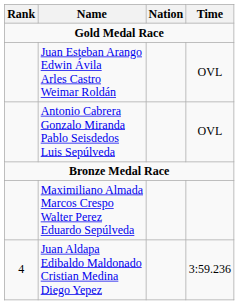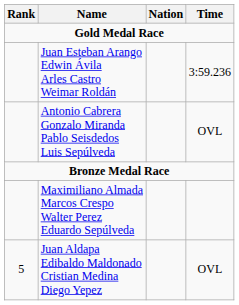 <table class="wikitable" style="text-align:center">
 <tr>
 <th>Rank</th>
 <th>Name</th>
 <th>Nation</th>
 <th>Time</th>
 </tr>
 <tr>
 <td colspan=4><strong>Gold Medal Race</strong></td>
 </tr>
 <tr>
 <td></td>
 <td align=left><a href='#'>Juan Esteban Arango</a><br><a href='#'>Edwin Ávila</a><br><a href='#'>Arles Castro</a><br><a href='#'>Weimar Roldán</a></td>
 <td align=left></td>
-<td>OVL</td>
+<td>3:59.236</td>
 </tr>
 <tr>
 <td></td>
 <td align=left><a href='#'>Antonio Cabrera</a><br><a href='#'>Gonzalo Miranda</a><br><a href='#'>Pablo Seisdedos</a><br><a href='#'>Luis Sepúlveda</a></td>
 <td align=left></td>
 <td>OVL</td>
 </tr>
 <tr>
 <td colspan=4><strong>Bronze Medal Race</strong></td>
 </tr>
 <tr>
 <td></td>
 <td align=left><a href='#'>Maximiliano Almada</a><br><a href='#'>Marcos Crespo</a><br><a href='#'>Walter Perez</a><br><a href='#'>Eduardo Sepúlveda</a></td>
 <td align=left></td>
 <td></td>
 </tr>
 <tr>
-<td>4</td>
+<td>5</td>
 <td align=left><a href='#'>Juan Aldapa</a><br><a href='#'>Edibaldo Maldonado</a><br><a href='#'>Cristian Medina</a><br><a href='#'>Diego Yepez</a></td>
 <td align=left></td>
-<td>3:59.236</td>
+<td>OVL</td>
 </tr>
 </table>
